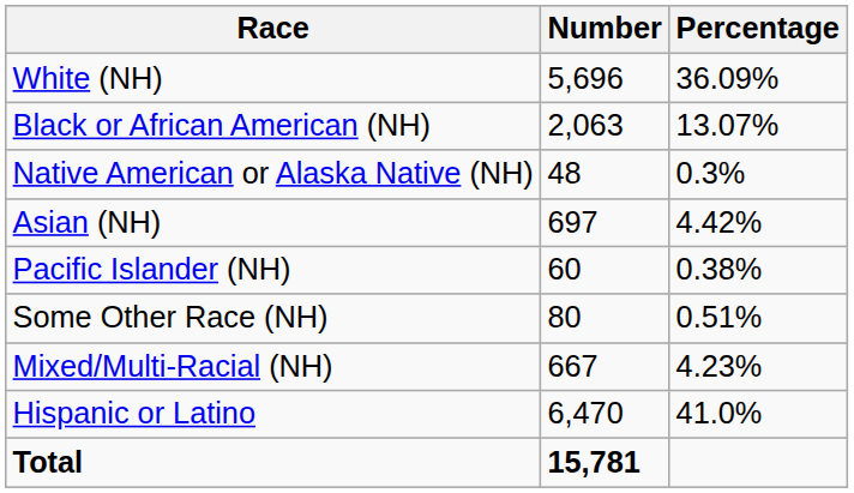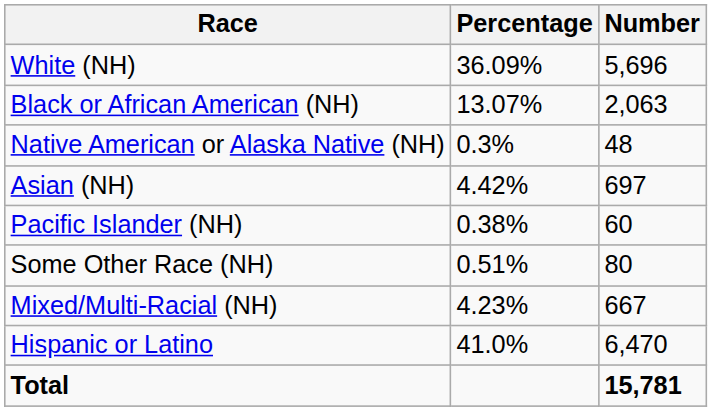 <table class="wikitable">
 <tr>
 <th>Race</th>
+<th>Percentage</th>
 <th>Number</th>
-<th>Percentage</th>
 </tr>
 <tr>
 <td><a href='#'>White</a> (NH)</td>
+<td>36.09%</td>
 <td>5,696</td>
-<td>36.09%</td>
 </tr>
 <tr>
 <td><a href='#'>Black or African American</a> (NH)</td>
+<td>13.07%</td>
 <td>2,063</td>
-<td>13.07%</td>
 </tr>
 <tr>
 <td><a href='#'>Native American</a> or <a href='#'>Alaska Native</a> (NH)</td>
+<td>0.3%</td>
 <td>48</td>
-<td>0.3%</td>
 </tr>
 <tr>
 <td><a href='#'>Asian</a> (NH)</td>
+<td>4.42%</td>
 <td>697</td>
-<td>4.42%</td>
 </tr>
 <tr>
 <td><a href='#'>Pacific Islander</a> (NH)</td>
+<td>0.38%</td>
 <td>60</td>
-<td>0.38%</td>
 </tr>
 <tr>
 <td>Some Other Race (NH)</td>
+<td>0.51%</td>
 <td>80</td>
-<td>0.51%</td>
 </tr>
 <tr>
 <td><a href='#'>Mixed/Multi-Racial</a> (NH)</td>
+<td>4.23%</td>
 <td>667</td>
-<td>4.23%</td>
 </tr>
 <tr>
 <td><a href='#'>Hispanic or Latino</a></td>
+<td>41.0%</td>
 <td>6,470</td>
-<td>41.0%</td>
 </tr>
 <tr>
 <td><strong>Total</strong></td>
+<td></td>
 <td><strong>15,781</strong></td>
-<td></td>
 </tr>
 </table>
